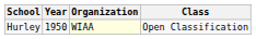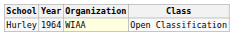 <table class="wikitable">
 <tr>
 <th>School</th>
 <th>Year</th>
 <th>Organization</th>
 <th>Class</th>
 </tr>
 <tr>
 <td>Hurley</td>
-<td>1950</td>
+<td>1964</td>
 <td style="background: lightyellow;">WIAA</td>
 <td>Open Classification</td>
 </tr>
 </table>
